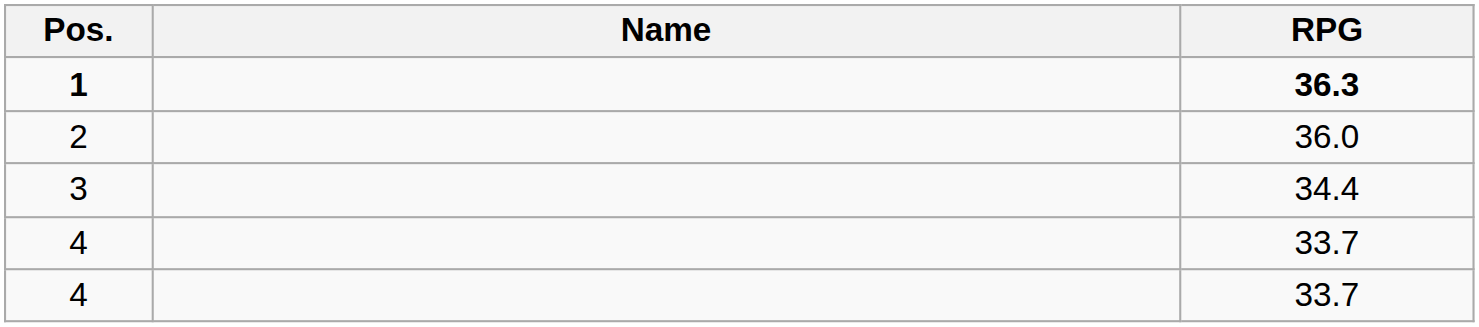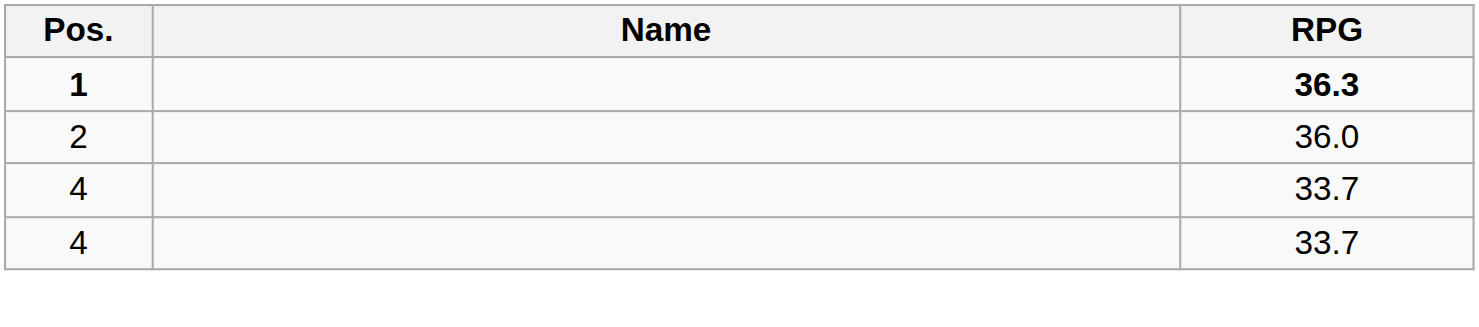 <table class=wikitable width="80%">
 <tr>
 <th width="10%">Pos.</th>
 <th width="70%">Name</th>
 <th width="20%">RPG</th>
 </tr>
 <tr>
 <td align=center><strong>1</strong></td>
 <td><strong></strong></td>
 <td align=center><strong>36.3</strong></td>
 </tr>
 <tr>
 <td align=center>2</td>
 <td></td>
 <td align=center>36.0</td>
 </tr>
 <tr>
-<td align=center>3</td>
-<td></td>
-<td align=center>34.4</td>
-</tr>
-<tr>
 <td align=center>4</td>
 <td></td>
 <td align=center>33.7</td>
 </tr>
 <tr>
 <td align=center>4</td>
 <td></td>
 <td align=center>33.7</td>
 </tr>
 </table>
